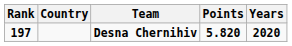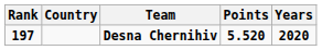 <table class="wikitable" style="text-align: center;">
 <tr>
 <th>Rank</th>
 <th>Country</th>
 <th>Team</th>
 <th>Points</th>
 <th>Years</th>
 </tr>
 <tr>
 <td><strong>197</strong></td>
 <td></td>
 <td><strong>Desna Chernihiv</strong></td>
-<td><strong>5.820</strong></td>
+<td><strong>5.520</strong></td>
 <td><strong>2020</strong></td>
 </tr>
 </table>
